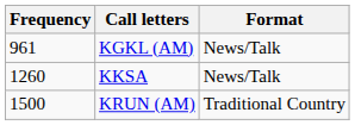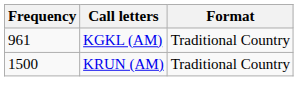 <table class="wikitable sortable">
 <tr>
 <th valign="bottom">Frequency<br></th>
 <th valign="bottom">Call letters<br></th>
 <th valign="bottom">Format</th>
 </tr>
 <tr>
 <td>961</td>
 <td><a href='#'>KGKL (AM)</a></td>
-<td>News/Talk</td>
-</tr>
-<tr>
-<td>1260</td>
-<td><a href='#'>KKSA</a></td>
-<td>News/Talk</td>
+<td>Traditional Country</td>
 </tr>
 <tr>
 <td>1500</td>
 <td><a href='#'>KRUN (AM)</a></td>
 <td>Traditional Country</td>
 </tr>
 </table>
